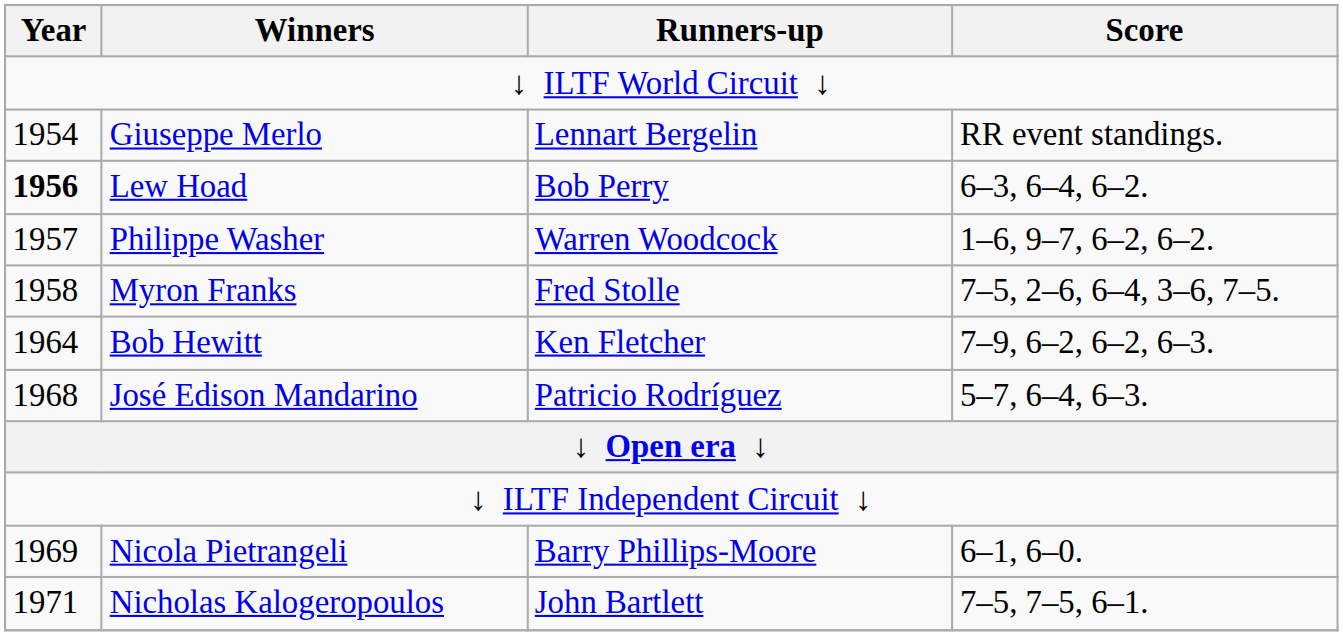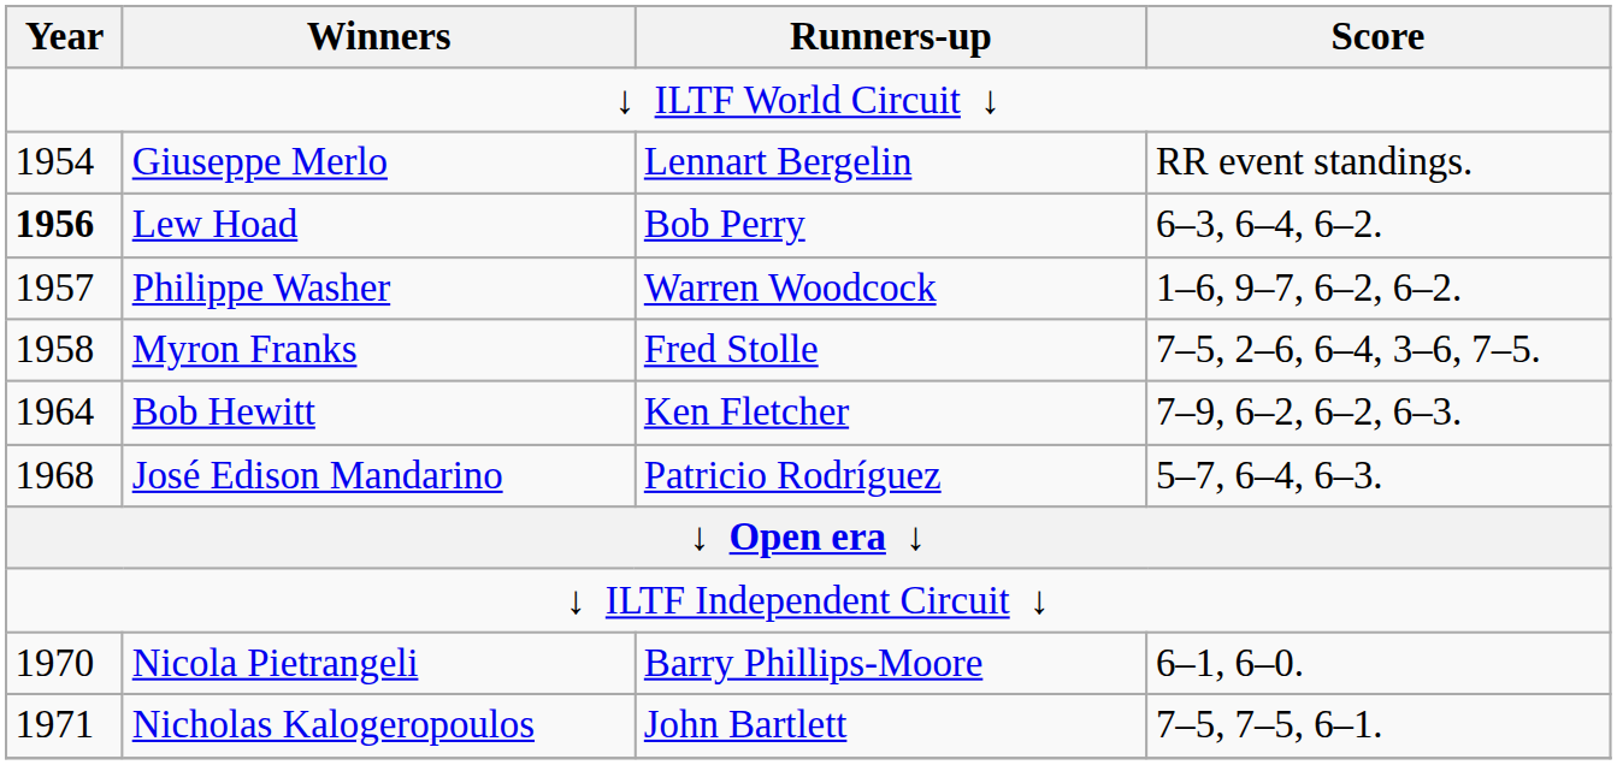 <table class="wikitable">
 <tr>
 <th style="width:40px">Year</th>
 <th style="width:200px">Winners</th>
 <th style="width:200px">Runners-up</th>
 <th style="width:180px" class="unsortable">Score</th>
 </tr>
 <tr>
 <td colspan=4 align=center>↓  <a href='#'>ILTF World Circuit</a>  ↓</td>
 </tr>
 <tr>
 <td>1954</td>
 <td> <a href='#'>Giuseppe Merlo</a></td>
 <td> <a href='#'>Lennart Bergelin</a></td>
 <td>RR event standings.</td>
 </tr>
 <tr>
 <td><strong>1956</strong></td>
 <td> <a href='#'>Lew Hoad</a></td>
 <td> <a href='#'>Bob Perry</a></td>
 <td>6–3, 6–4, 6–2.</td>
 </tr>
 <tr>
 <td>1957</td>
 <td> <a href='#'>Philippe Washer</a></td>
 <td> <a href='#'>Warren Woodcock</a></td>
 <td>1–6, 9–7, 6–2, 6–2.</td>
 </tr>
 <tr>
 <td>1958</td>
 <td> <a href='#'>Myron Franks</a></td>
 <td> <a href='#'>Fred Stolle</a></td>
 <td>7–5, 2–6, 6–4, 3–6, 7–5.</td>
 </tr>
 <tr>
 <td>1964</td>
 <td> <a href='#'>Bob Hewitt</a></td>
 <td> <a href='#'>Ken Fletcher</a></td>
 <td>7–9, 6–2, 6–2, 6–3.</td>
 </tr>
 <tr>
 <td>1968</td>
 <td> <a href='#'>José Edison Mandarino</a></td>
 <td> <a href='#'>Patricio Rodríguez</a></td>
 <td>5–7, 6–4, 6–3.</td>
 </tr>
 <tr>
 <th colspan=4 align=center>↓  <a href='#'>Open era</a>  ↓</th>
 </tr>
 <tr>
 <td colspan=4 align=center>↓  <a href='#'>ILTF Independent Circuit</a>  ↓</td>
 </tr>
 <tr>
-<td>1969</td>
+<td>1970</td>
 <td> <a href='#'>Nicola Pietrangeli</a></td>
 <td> <a href='#'>Barry Phillips-Moore</a></td>
 <td>6–1, 6–0.</td>
 </tr>
 <tr>
 <td>1971</td>
 <td> <a href='#'>Nicholas Kalogeropoulos</a></td>
 <td> <a href='#'>John Bartlett</a></td>
 <td>7–5, 7–5, 6–1.</td>
 </tr>
 <tr>
 </tr>
 </table>
